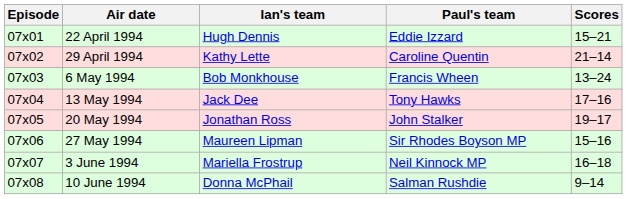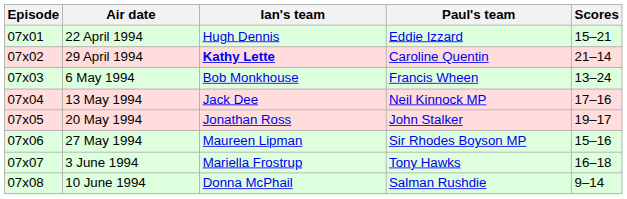 <table class="wikitable" style="width:745px;">
 <tr>
 <th style="width:5%;">Episode</th>
 <th style="width:23%;">Air date</th>
 <th style="width:31%;">Ian's team</th>
 <th style="width:31%;">Paul's team</th>
 <th style="width:6%;">Scores</th>
 </tr>
 <tr style="background:#dfd;">
 <td>07x01</td>
 <td>22 April 1994</td>
 <td><a href='#'>Hugh Dennis</a></td>
 <td><a href='#'>Eddie Izzard</a></td>
 <td>15–21</td>
 </tr>
 <tr style="background:#fdd;">
 <td>07x02</td>
 <td>29 April 1994</td>
-<td><a href='#'>Kathy Lette</a></td>
+<td><strong><a href='#'>Kathy Lette</a></strong></td>
 <td><a href='#'>Caroline Quentin</a></td>
 <td>21–14</td>
 </tr>
 <tr style="background:#dfd;">
 <td>07x03</td>
 <td>6 May 1994</td>
 <td><a href='#'>Bob Monkhouse</a></td>
 <td><a href='#'>Francis Wheen</a></td>
 <td>13–24</td>
 </tr>
 <tr style="background:#fdd;">
 <td>07x04</td>
 <td>13 May 1994</td>
 <td><a href='#'>Jack Dee</a></td>
-<td><a href='#'>Tony Hawks</a></td>
+<td><a href='#'>Neil Kinnock MP</a></td>
 <td>17–16</td>
 </tr>
 <tr style="background:#fdd;">
 <td>07x05</td>
 <td>20 May 1994</td>
 <td><a href='#'>Jonathan Ross</a></td>
 <td><a href='#'>John Stalker</a></td>
 <td>19–17</td>
 </tr>
 <tr style="background:#dfd;">
 <td>07x06</td>
 <td>27 May 1994</td>
 <td><a href='#'>Maureen Lipman</a></td>
 <td><a href='#'>Sir Rhodes Boyson MP</a></td>
 <td>15–16</td>
 </tr>
 <tr style="background:#dfd;">
 <td>07x07</td>
 <td>3 June 1994</td>
 <td><a href='#'>Mariella Frostrup</a></td>
-<td><a href='#'>Neil Kinnock MP</a></td>
+<td><a href='#'>Tony Hawks</a></td>
 <td>16–18</td>
 </tr>
 <tr style="background:#dfd;">
 <td>07x08</td>
 <td>10 June 1994</td>
 <td><a href='#'>Donna McPhail</a></td>
 <td><a href='#'>Salman Rushdie</a></td>
 <td>9–14</td>
 </tr>
 </table>
